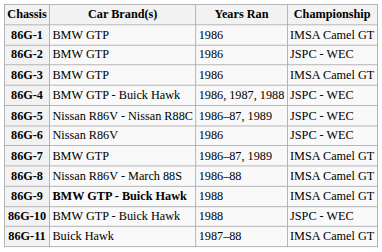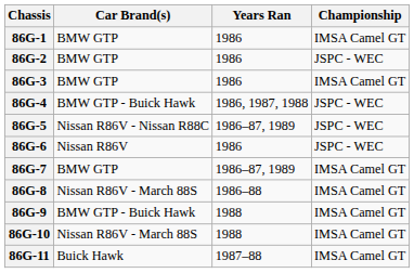 <table class="wikitable" style="font-size: 90%;">
 <tr>
 <th>Chassis</th>
 <th>Car Brand(s)</th>
 <th>Years Ran</th>
 <th>Championship</th>
 </tr>
 <tr>
 <th>86G-1</th>
 <td>BMW GTP</td>
 <td>1986</td>
 <td>IMSA Camel GT</td>
 </tr>
 <tr>
 <th>86G-2</th>
 <td>BMW GTP</td>
 <td>1986</td>
 <td>JSPC - WEC</td>
 </tr>
 <tr>
 <th>86G-3</th>
 <td>BMW GTP</td>
 <td>1986</td>
 <td>IMSA Camel GT</td>
 </tr>
 <tr>
 <th>86G-4</th>
 <td>BMW GTP - Buick Hawk</td>
 <td>1986, 1987, 1988</td>
 <td>JSPC - WEC</td>
 </tr>
 <tr>
 <th>86G-5</th>
 <td>Nissan R86V - Nissan R88C</td>
 <td>1986–87, 1989</td>
 <td>JSPC - WEC</td>
 </tr>
 <tr>
 <th>86G-6</th>
 <td>Nissan R86V</td>
 <td>1986</td>
 <td>JSPC - WEC</td>
 </tr>
 <tr>
 <th>86G-7</th>
 <td>BMW GTP</td>
 <td>1986–87, 1989</td>
 <td>IMSA Camel GT</td>
 </tr>
 <tr>
 <th>86G-8</th>
 <td>Nissan R86V - March 88S</td>
 <td>1986–88</td>
 <td>IMSA Camel GT</td>
 </tr>
 <tr>
 <th>86G-9</th>
-<td><strong>BMW GTP - Buick Hawk</strong></td>
+<td>BMW GTP - Buick Hawk</td>
 <td>1988</td>
 <td>IMSA Camel GT</td>
 </tr>
 <tr>
 <th>86G-10</th>
-<td>BMW GTP - Buick Hawk</td>
+<td>Nissan R86V - March 88S</td>
 <td>1988</td>
-<td>JSPC - WEC</td>
+<td>IMSA Camel GT</td>
 </tr>
 <tr>
 <th>86G-11</th>
 <td>Buick Hawk</td>
 <td>1987–88</td>
 <td>IMSA Camel GT</td>
 </tr>
 </table>
